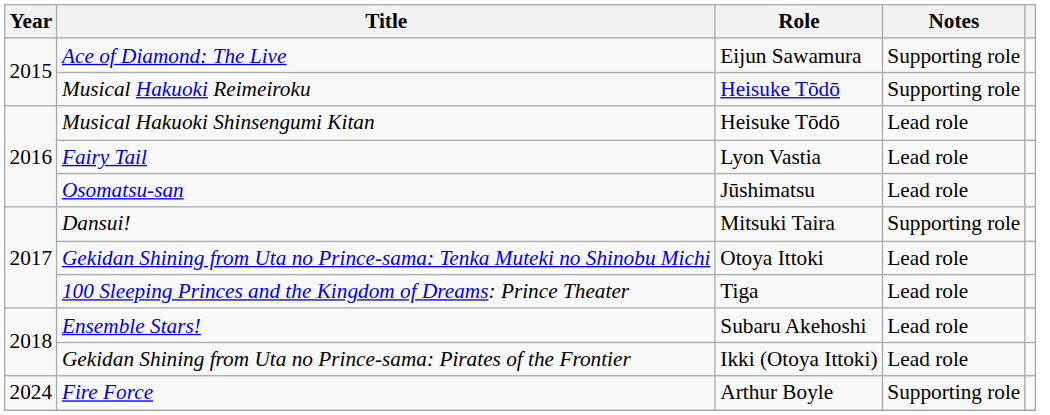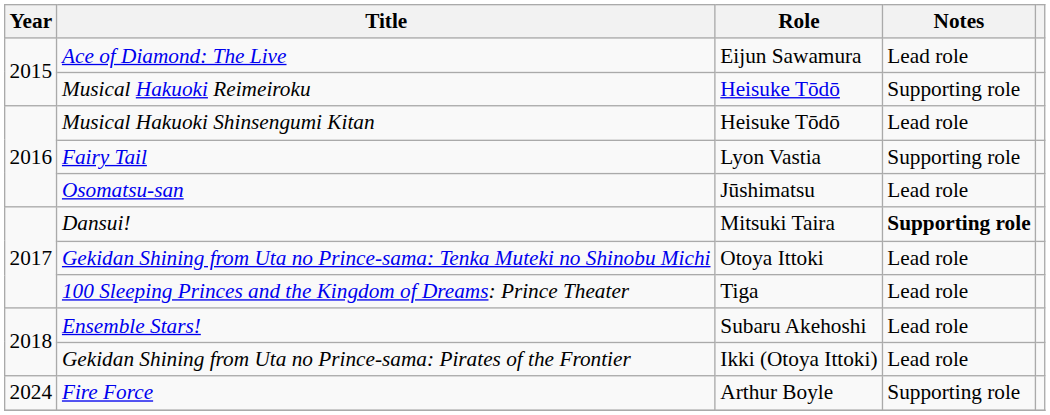 <table class="wikitable">
 <tr {| class="wikitable sortable">
 <th>Year</th>
 <th>Title</th>
 <th>Role</th>
 <th>Notes</th>
 <th class="unsortable"></th>
 </tr>
 <tr>
 <td rowspan="2">2015</td>
 <td><em><a href='#'>Ace of Diamond: The Live</a></em></td>
 <td>Eijun Sawamura</td>
-<td>Supporting role</td>
+<td>Lead role</td>
 <td></td>
 </tr>
 <tr>
 <td><em>Musical <a href='#'>Hakuoki</a> Reimeiroku</em></td>
 <td><a href='#'>Heisuke Tōdō</a></td>
 <td>Supporting role</td>
 <td></td>
 </tr>
 <tr>
 <td rowspan="3">2016</td>
 <td><em>Musical Hakuoki Shinsengumi Kitan</em></td>
 <td>Heisuke Tōdō</td>
 <td>Lead role</td>
 <td></td>
 </tr>
 <tr>
 <td><em><a href='#'>Fairy Tail</a></em></td>
 <td>Lyon Vastia</td>
-<td>Lead role</td>
+<td>Supporting role</td>
 <td></td>
 </tr>
 <tr>
 <td><em><a href='#'>Osomatsu-san</a></em></td>
 <td>Jūshimatsu</td>
 <td>Lead role</td>
 <td></td>
 </tr>
 <tr>
 <td rowspan="3">2017</td>
 <td><em>Dansui!</em></td>
 <td>Mitsuki Taira</td>
-<td>Supporting role</td>
+<td><strong>Supporting role</strong></td>
 <td></td>
 </tr>
 <tr>
 <td><em><a href='#'>Gekidan Shining from Uta no Prince-sama: Tenka Muteki no Shinobu Michi</a></em></td>
 <td>Otoya Ittoki</td>
 <td>Lead role</td>
 <td></td>
 </tr>
 <tr>
 <td><em><a href='#'>100 Sleeping Princes and the Kingdom of Dreams</a>: Prince Theater</em></td>
 <td>Tiga</td>
 <td>Lead role</td>
 <td></td>
 </tr>
 <tr>
 <td rowspan="2">2018</td>
 <td><em><a href='#'>Ensemble Stars!</a></em></td>
 <td>Subaru Akehoshi</td>
 <td>Lead role</td>
 <td></td>
 </tr>
 <tr>
 <td><em>Gekidan Shining from Uta no Prince-sama: Pirates of the Frontier</em></td>
 <td>Ikki (Otoya Ittoki)</td>
 <td>Lead role</td>
 <td></td>
 </tr>
 <tr>
 <td>2024</td>
 <td><em><a href='#'>Fire Force</a></em></td>
 <td>Arthur Boyle</td>
 <td>Supporting role</td>
 <td></td>
 </tr>
 <tr>
 </tr>
 </table>
